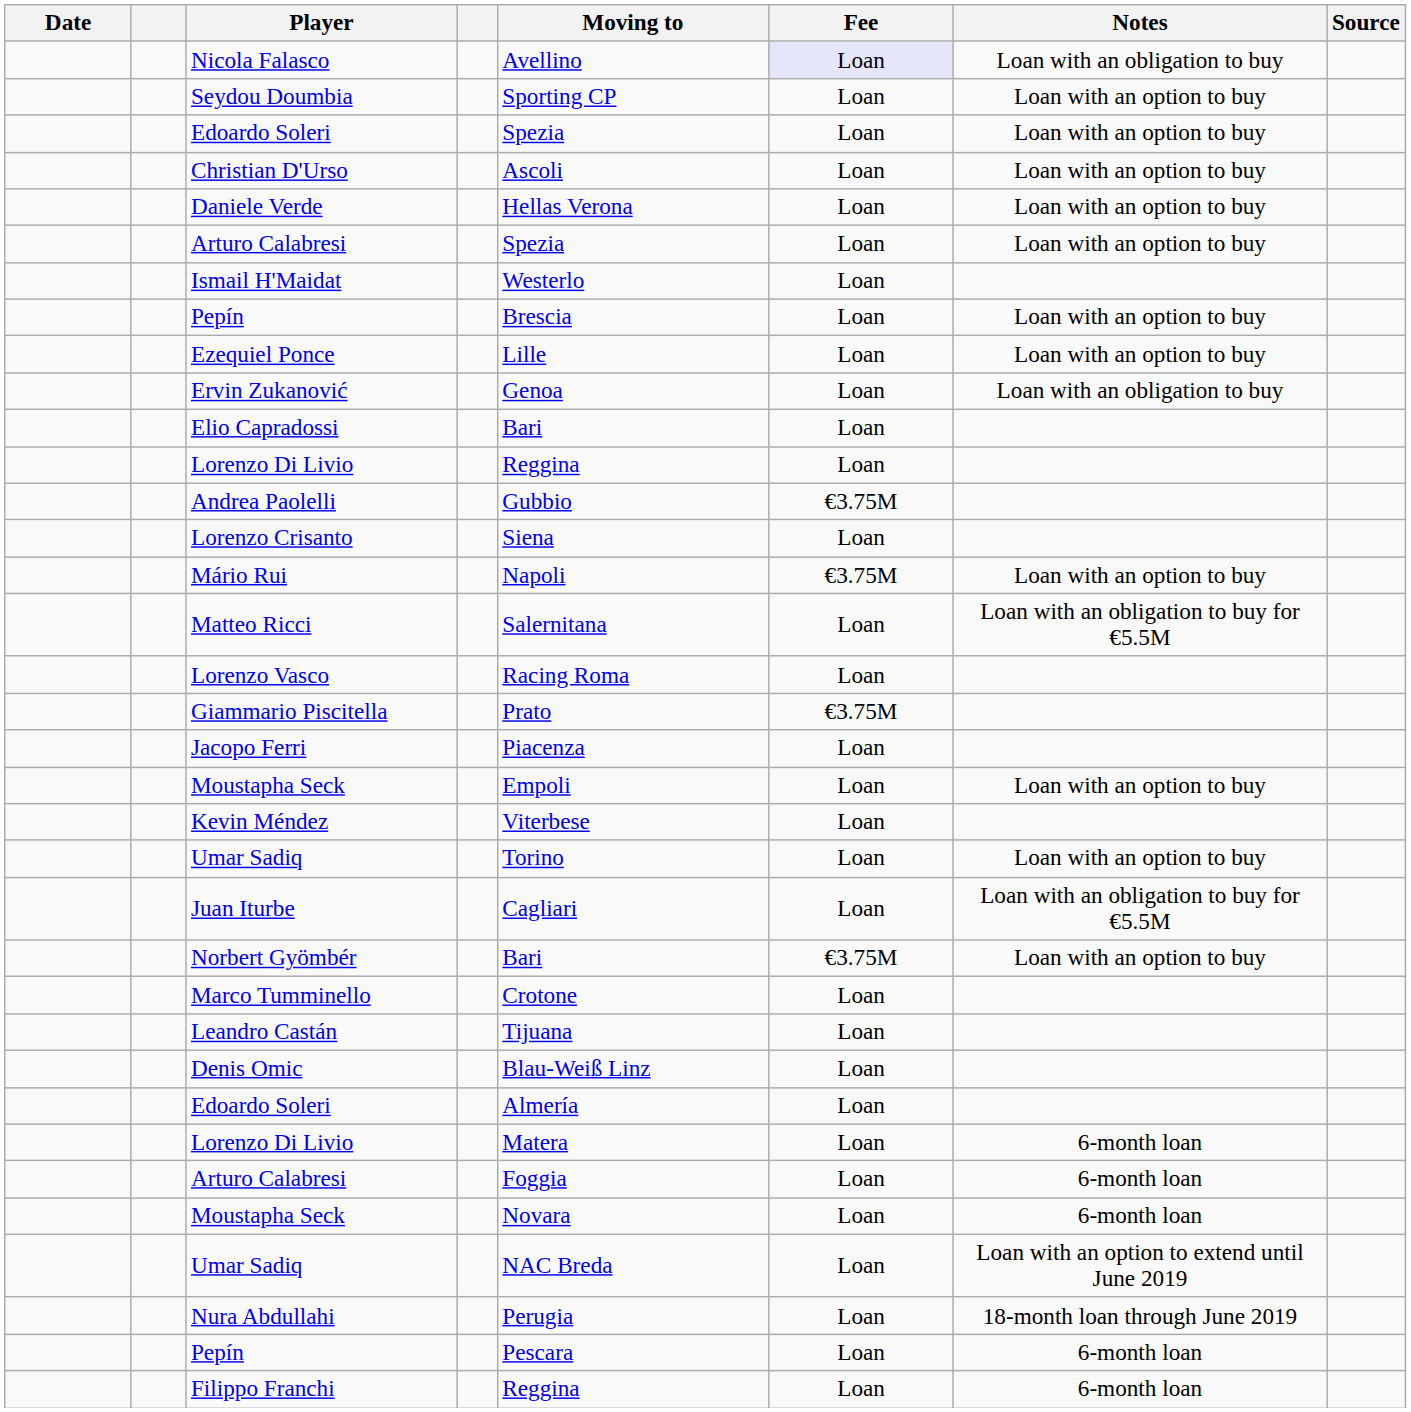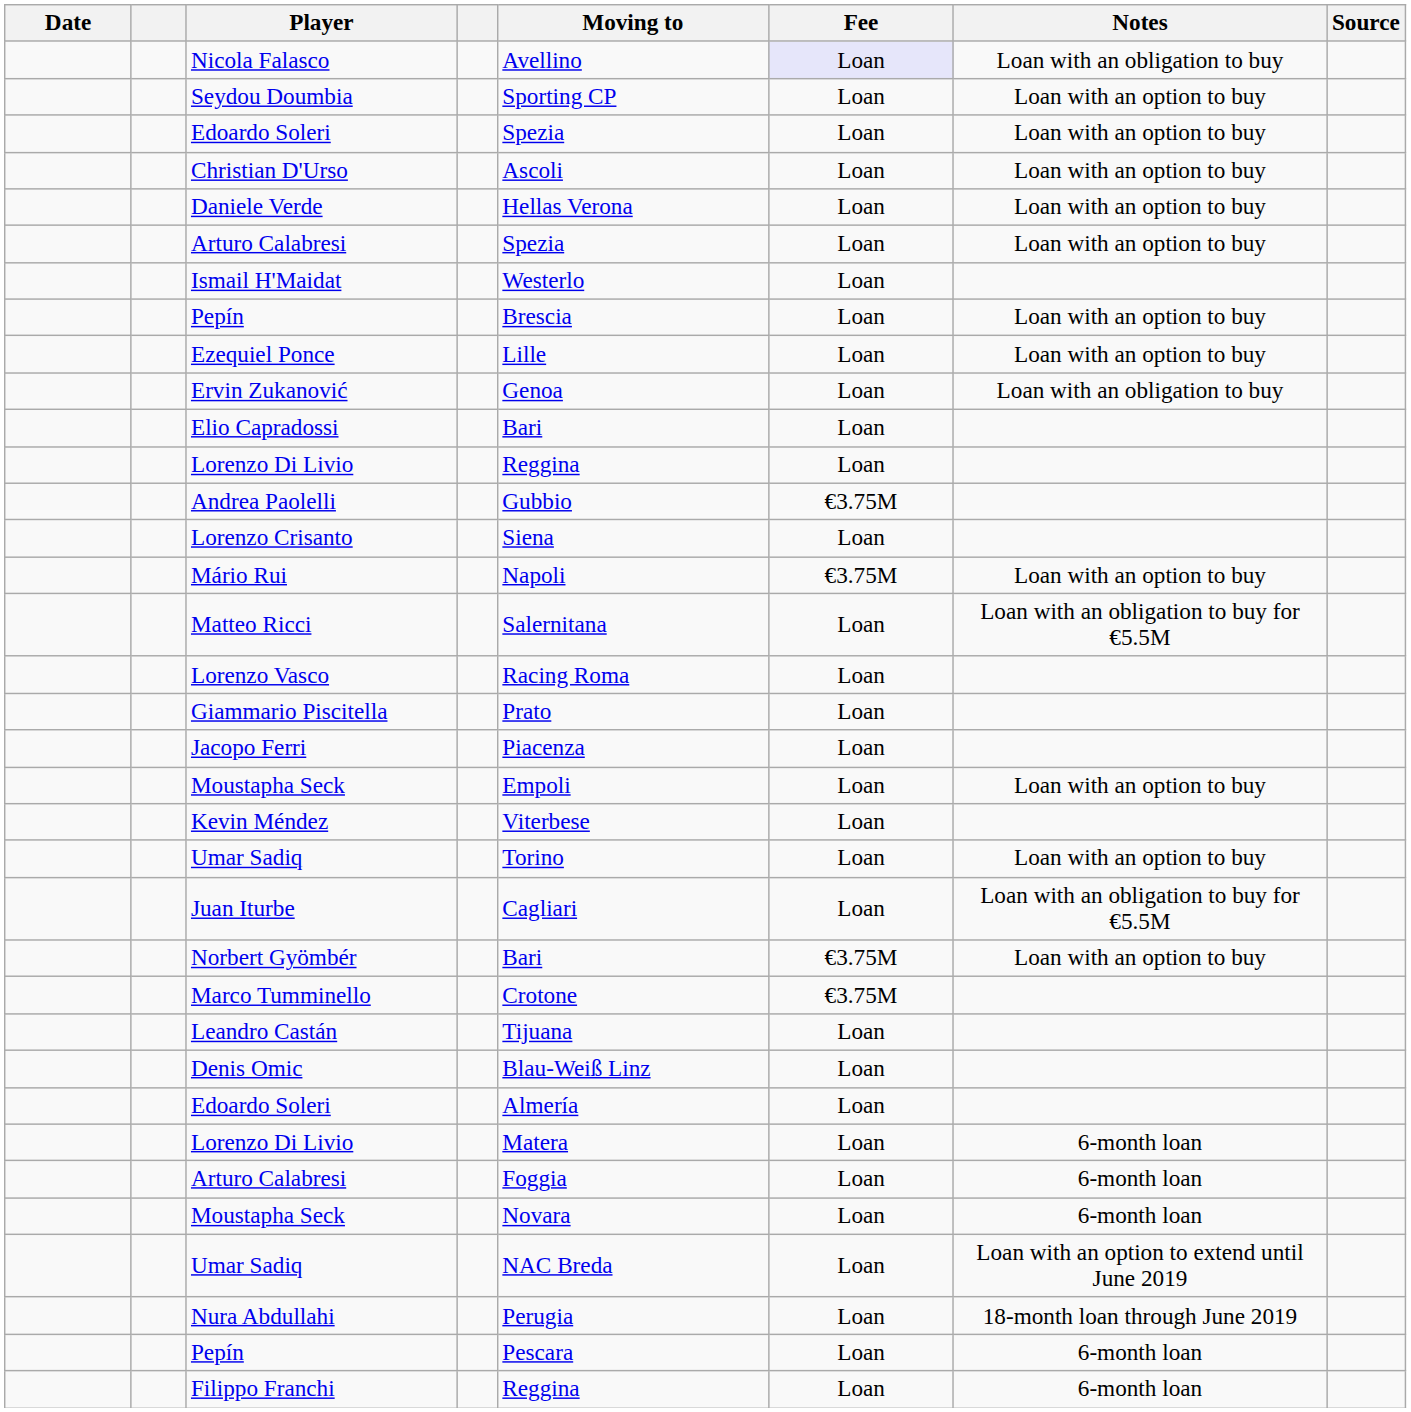 <table class="wikitable sortable">
 <tr>
 <th style="width:80px;">Date</th>
 <th style="width:30px;"></th>
 <th style="width:180px;">Player</th>
 <th style="width:20px;"></th>
 <th style="width:180px;">Moving to</th>
 <th style="width:120px;" class="unsortable">Fee</th>
 <th style="width:250px;" class="unsortable">Notes</th>
 <th style="width:20px;">Source</th>
 </tr>
 <tr>
 <td></td>
 <td align=center></td>
 <td> <a href='#'>Nicola Falasco</a></td>
 <td align=center></td>
 <td> <a href='#'>Avellino</a></td>
 <td align=center style="background: lavender;">Loan</td>
 <td align=center>Loan with an obligation to buy</td>
 <td></td>
 </tr>
 <tr>
 <td></td>
 <td align=center></td>
 <td> <a href='#'>Seydou Doumbia</a></td>
 <td align=center></td>
 <td> <a href='#'>Sporting CP</a></td>
 <td align=center>Loan</td>
 <td align=center>Loan with an option to buy</td>
 <td></td>
 </tr>
 <tr>
 <td></td>
 <td align=center></td>
 <td> <a href='#'>Edoardo Soleri</a></td>
 <td align=center></td>
 <td> <a href='#'>Spezia</a></td>
 <td align=center>Loan</td>
 <td align=center>Loan with an option to buy</td>
 <td></td>
 </tr>
 <tr>
 <td></td>
 <td align=center></td>
 <td> <a href='#'>Christian D'Urso</a></td>
 <td align=center></td>
 <td> <a href='#'>Ascoli</a></td>
 <td align=center>Loan</td>
 <td align=center>Loan with an option to buy</td>
 <td></td>
 </tr>
 <tr>
 <td></td>
 <td align=center></td>
 <td> <a href='#'>Daniele Verde</a></td>
 <td align=center></td>
 <td> <a href='#'>Hellas Verona</a></td>
 <td align=center>Loan</td>
 <td align=center>Loan with an option to buy</td>
 <td></td>
 </tr>
 <tr>
 <td></td>
 <td align=center></td>
 <td> <a href='#'>Arturo Calabresi</a></td>
 <td align=center></td>
 <td> <a href='#'>Spezia</a></td>
 <td align=center>Loan</td>
 <td align=center>Loan with an option to buy</td>
 <td></td>
 </tr>
 <tr>
 <td></td>
 <td align=center></td>
 <td> <a href='#'>Ismail H'Maidat</a></td>
 <td align=center></td>
 <td> <a href='#'>Westerlo</a></td>
 <td align=center>Loan</td>
 <td align=center></td>
 <td></td>
 </tr>
 <tr>
 <td></td>
 <td align=center></td>
 <td> <a href='#'>Pepín</a></td>
 <td align=center></td>
 <td> <a href='#'>Brescia</a></td>
 <td align=center>Loan</td>
 <td align=center>Loan with an option to buy</td>
 <td></td>
 </tr>
 <tr>
 <td></td>
 <td align=center></td>
 <td> <a href='#'>Ezequiel Ponce</a></td>
 <td align=center></td>
 <td> <a href='#'>Lille</a></td>
 <td align=center>Loan</td>
 <td align=center>Loan with an option to buy</td>
 <td></td>
 </tr>
 <tr>
 <td></td>
 <td align=center></td>
 <td> <a href='#'>Ervin Zukanović</a></td>
 <td align=center></td>
 <td> <a href='#'>Genoa</a></td>
 <td align=center>Loan</td>
 <td align=center>Loan with an obligation to buy</td>
 <td></td>
 </tr>
 <tr>
 <td></td>
 <td align=center></td>
 <td> <a href='#'>Elio Capradossi</a></td>
 <td align=center></td>
 <td> <a href='#'>Bari</a></td>
 <td align=center>Loan</td>
 <td align=center></td>
 <td></td>
 </tr>
 <tr>
 <td></td>
 <td align=center></td>
 <td> <a href='#'>Lorenzo Di Livio</a></td>
 <td align=center></td>
 <td> <a href='#'>Reggina</a></td>
 <td align=center>Loan</td>
 <td align=center></td>
 <td></td>
 </tr>
 <tr>
 <td></td>
 <td align=center></td>
 <td> <a href='#'>Andrea Paolelli</a></td>
 <td align=center></td>
 <td> <a href='#'>Gubbio</a></td>
 <td align=center>€3.75M</td>
 <td align=center></td>
 <td></td>
 </tr>
 <tr>
 <td></td>
 <td align=center></td>
 <td> <a href='#'>Lorenzo Crisanto</a></td>
 <td align=center></td>
 <td> <a href='#'>Siena</a></td>
 <td align=center>Loan</td>
 <td align=center></td>
 <td></td>
 </tr>
 <tr>
 <td></td>
 <td align=center></td>
 <td> <a href='#'>Mário Rui</a></td>
 <td align=center></td>
 <td> <a href='#'>Napoli</a></td>
 <td align=center>€3.75M</td>
 <td align=center>Loan with an option to buy</td>
 <td></td>
 </tr>
 <tr>
 <td></td>
 <td align=center></td>
 <td> <a href='#'>Matteo Ricci</a></td>
 <td align=center></td>
 <td> <a href='#'>Salernitana</a></td>
 <td align=center>Loan</td>
 <td align=center>Loan with an obligation to buy for €5.5M</td>
 <td></td>
 </tr>
 <tr>
 <td></td>
 <td align=center></td>
 <td> <a href='#'>Lorenzo Vasco</a></td>
 <td align=center></td>
 <td> <a href='#'>Racing Roma</a></td>
 <td align=center>Loan</td>
 <td align=center></td>
 <td></td>
 </tr>
 <tr>
 <td></td>
 <td align=center></td>
 <td> <a href='#'>Giammario Piscitella</a></td>
 <td align=center></td>
 <td> <a href='#'>Prato</a></td>
-<td align=center>€3.75M</td>
+<td align=center>Loan</td>
 <td align=center></td>
 <td></td>
 </tr>
 <tr>
 <td></td>
 <td align=center></td>
 <td> <a href='#'>Jacopo Ferri</a></td>
 <td align=center></td>
 <td> <a href='#'>Piacenza</a></td>
 <td align=center>Loan</td>
 <td align=center></td>
 <td></td>
 </tr>
 <tr>
 <td></td>
 <td align=center></td>
 <td> <a href='#'>Moustapha Seck</a></td>
 <td align=center></td>
 <td> <a href='#'>Empoli</a></td>
 <td align=center>Loan</td>
 <td align=center>Loan with an option to buy</td>
 <td></td>
 </tr>
 <tr>
 <td></td>
 <td align=center></td>
 <td> <a href='#'>Kevin Méndez</a></td>
 <td align=center></td>
 <td> <a href='#'>Viterbese</a></td>
 <td align=center>Loan</td>
 <td align=center></td>
 <td></td>
 </tr>
 <tr>
 <td></td>
 <td align=center></td>
 <td> <a href='#'>Umar Sadiq</a></td>
 <td align=center></td>
 <td> <a href='#'>Torino</a></td>
 <td align=center>Loan</td>
 <td align=center>Loan with an option to buy</td>
 <td></td>
 </tr>
 <tr>
 <td></td>
 <td align=center></td>
 <td> <a href='#'>Juan Iturbe</a></td>
 <td align=center></td>
 <td> <a href='#'>Cagliari</a></td>
 <td align=center>Loan</td>
 <td align=center>Loan with an obligation to buy for €5.5M</td>
 <td></td>
 </tr>
 <tr>
 <td></td>
 <td align=center></td>
 <td> <a href='#'>Norbert Gyömbér</a></td>
 <td align=center></td>
 <td> <a href='#'>Bari</a></td>
 <td align=center>€3.75M</td>
 <td align=center>Loan with an option to buy</td>
 <td></td>
 </tr>
 <tr>
 <td></td>
 <td align=center></td>
 <td> <a href='#'>Marco Tumminello</a></td>
 <td align=center></td>
 <td> <a href='#'>Crotone</a></td>
-<td align=center>Loan</td>
+<td align=center>€3.75M</td>
 <td align=center></td>
 <td></td>
 </tr>
 <tr>
 <td></td>
 <td align=center></td>
 <td> <a href='#'>Leandro Castán</a></td>
 <td align=center></td>
 <td> <a href='#'>Tijuana</a></td>
 <td align=center>Loan</td>
 <td align=center></td>
 <td></td>
 </tr>
 <tr>
 <td></td>
 <td align=center></td>
 <td> <a href='#'>Denis Omic</a></td>
 <td align=center></td>
 <td> <a href='#'>Blau-Weiß Linz</a></td>
 <td align=center>Loan</td>
 <td align=center></td>
 <td></td>
 </tr>
 <tr>
 <td></td>
 <td align=center></td>
 <td> <a href='#'>Edoardo Soleri</a></td>
 <td align=center></td>
 <td> <a href='#'>Almería</a></td>
 <td align=center>Loan</td>
 <td align=center></td>
 <td></td>
 </tr>
 <tr>
 <td></td>
 <td align=center></td>
 <td> <a href='#'>Lorenzo Di Livio</a></td>
 <td align=center></td>
 <td> <a href='#'>Matera</a></td>
 <td align=center>Loan</td>
 <td align=center>6-month loan</td>
 <td></td>
 </tr>
 <tr>
 <td></td>
 <td align=center></td>
 <td> <a href='#'>Arturo Calabresi</a></td>
 <td align=center></td>
 <td> <a href='#'>Foggia</a></td>
 <td align=center>Loan</td>
 <td align=center>6-month loan</td>
 <td></td>
 </tr>
 <tr>
 <td></td>
 <td align=center></td>
 <td> <a href='#'>Moustapha Seck</a></td>
 <td align=center></td>
 <td> <a href='#'>Novara</a></td>
 <td align=center>Loan</td>
 <td align=center>6-month loan</td>
 <td></td>
 </tr>
 <tr>
 <td></td>
 <td align=center></td>
 <td> <a href='#'>Umar Sadiq</a></td>
 <td align=center></td>
 <td> <a href='#'>NAC Breda</a></td>
 <td align=center>Loan</td>
 <td align=center>Loan with an option to extend until June 2019</td>
 <td></td>
 </tr>
 <tr>
 <td></td>
 <td align=center></td>
 <td> <a href='#'>Nura Abdullahi</a></td>
 <td align=center></td>
 <td> <a href='#'>Perugia</a></td>
 <td align=center>Loan</td>
 <td align=center>18-month loan through June 2019</td>
 <td></td>
 </tr>
 <tr>
 <td></td>
 <td align=center></td>
 <td> <a href='#'>Pepín</a></td>
 <td align=center></td>
 <td> <a href='#'>Pescara</a></td>
 <td align=center>Loan</td>
 <td align=center>6-month loan</td>
 <td></td>
 </tr>
 <tr>
 <td></td>
 <td align=center></td>
 <td> <a href='#'>Filippo Franchi</a></td>
 <td align=center></td>
 <td> <a href='#'>Reggina</a></td>
 <td align=center>Loan</td>
 <td align=center>6-month loan</td>
 <td></td>
 </tr>
 </table>
